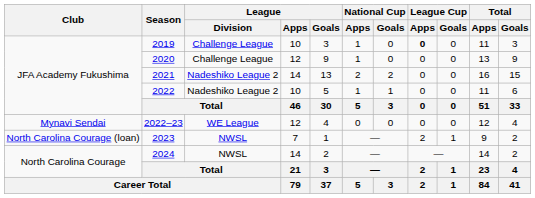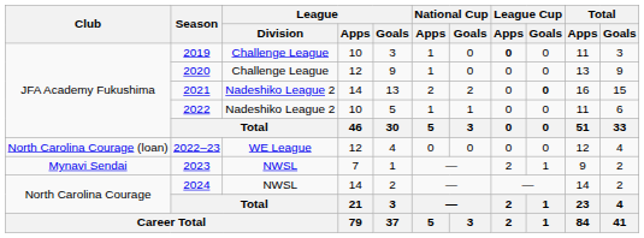 <table class="wikitable" style="text-align:center">
 <tr>
 <th rowspan="2">Club</th>
 <th rowspan="2">Season</th>
 <th colspan="3">League</th>
 <th colspan="2">National Cup</th>
 <th colspan="2">League Cup</th>
 <th colspan="2">Total</th>
 </tr>
 <tr>
 <th>Division</th>
 <th>Apps</th>
 <th>Goals</th>
 <th>Apps</th>
 <th>Goals</th>
 <th>Apps</th>
 <th>Goals</th>
 <th>Apps</th>
 <th>Goals</th>
 </tr>
 <tr>
 <td rowspan="5">JFA Academy Fukushima</td>
 <td><a href='#'>2019</a></td>
 <td><a href='#'>Challenge League</a></td>
 <td>10</td>
 <td>3</td>
 <td>1</td>
 <td>0</td>
 <td><strong>0</strong></td>
 <td>0</td>
 <td>11</td>
 <td>3</td>
 </tr>
 <tr>
 <td><a href='#'>2020</a></td>
 <td>Challenge League</td>
 <td>12</td>
 <td>9</td>
 <td>1</td>
 <td>0</td>
 <td>0</td>
 <td>0</td>
 <td>13</td>
 <td>9</td>
 </tr>
 <tr>
 <td><a href='#'>2021</a></td>
 <td><a href='#'>Nadeshiko League</a> 2</td>
 <td>14</td>
 <td>13</td>
 <td>2</td>
 <td>2</td>
 <td>0</td>
-<td>0</td>
+<td><strong>0</strong></td>
 <td>16</td>
 <td>15</td>
 </tr>
 <tr>
 <td><a href='#'>2022</a></td>
 <td>Nadeshiko League 2</td>
 <td>10</td>
 <td>5</td>
 <td>1</td>
 <td>1</td>
 <td>0</td>
 <td>0</td>
 <td>11</td>
 <td>6</td>
 </tr>
 <tr>
 <th colspan="2">Total</th>
 <th>46</th>
 <th>30</th>
 <th>5</th>
 <th>3</th>
 <th>0</th>
 <th>0</th>
 <th>51</th>
 <th>33</th>
 </tr>
 <tr>
-<td><a href='#'>Mynavi Sendai</a></td>
+<td><a href='#'>North Carolina Courage</a> (loan)</td>
 <td><a href='#'>2022–23</a></td>
 <td><a href='#'>WE League</a></td>
 <td>12</td>
 <td>4</td>
 <td>0</td>
 <td>0</td>
 <td>0</td>
 <td>0</td>
 <td>12</td>
 <td>4</td>
 </tr>
 <tr>
-<td><a href='#'>North Carolina Courage</a> (loan)</td>
+<td><a href='#'>Mynavi Sendai</a></td>
 <td><a href='#'>2023</a></td>
 <td><a href='#'>NWSL</a></td>
 <td>7</td>
 <td>1</td>
 <td colspan="2">—</td>
 <td>2</td>
 <td>1</td>
 <td>9</td>
 <td>2</td>
 </tr>
 <tr>
 <td rowspan="2">North Carolina Courage</td>
 <td><a href='#'>2024</a></td>
 <td>NWSL</td>
 <td>14</td>
 <td>2</td>
 <td colspan="2">—</td>
 <td colspan="2">—</td>
 <td>14</td>
 <td>2</td>
 </tr>
 <tr>
 <th colspan="2">Total</th>
 <th>21</th>
 <th>3</th>
 <th colspan="2">—</th>
 <th>2</th>
 <th>1</th>
 <th>23</th>
 <th>4</th>
 </tr>
 <tr>
 <th colspan="3">Career Total</th>
 <th>79</th>
 <th>37</th>
 <th>5</th>
 <th>3</th>
 <th>2</th>
 <th>1</th>
 <th>84</th>
 <th>41</th>
 </tr>
 </table>
